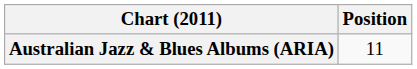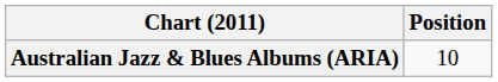 <table class="wikitable plainrowheaders" style="text-align:center">
 <tr>
 <th scope="col">Chart (2011)</th>
 <th scope="col">Position</th>
 </tr>
 <tr>
 <th scope="row">Australian Jazz & Blues Albums (ARIA)</th>
-<td>11</td>
+<td>10</td>
 </tr>
 </table>
